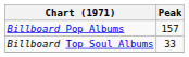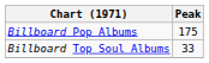 <table class="wikitable">
 <tr>
 <th>Chart (1971)</th>
 <th>Peak<br></th>
 </tr>
 <tr>
 <td><a href='#'><em>Billboard</em> Pop Albums</a></td>
-<td align=center>157</td>
+<td align=center>175</td>
 </tr>
 <tr>
 <td><em>Billboard</em> <a href='#'>Top Soul Albums</a></td>
 <td align=center>33</td>
 </tr>
 <tr>
 </tr>
 </table>
